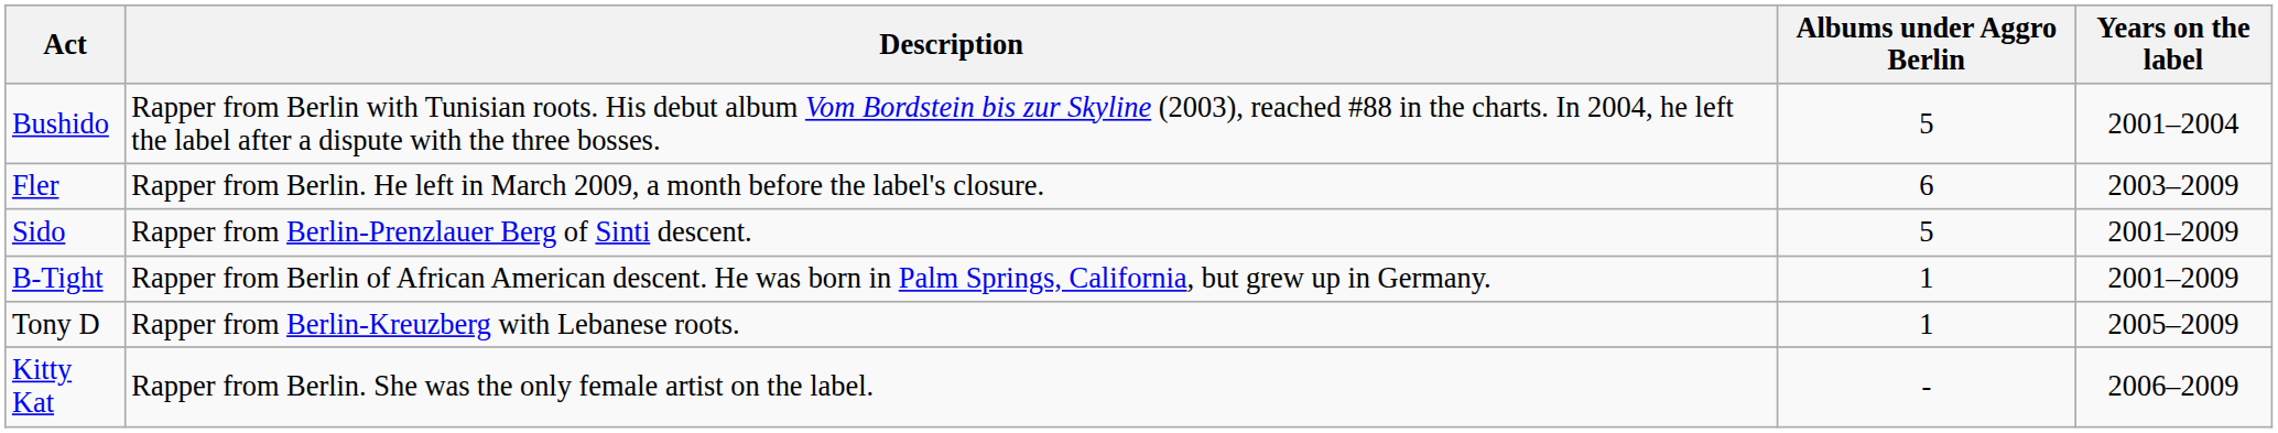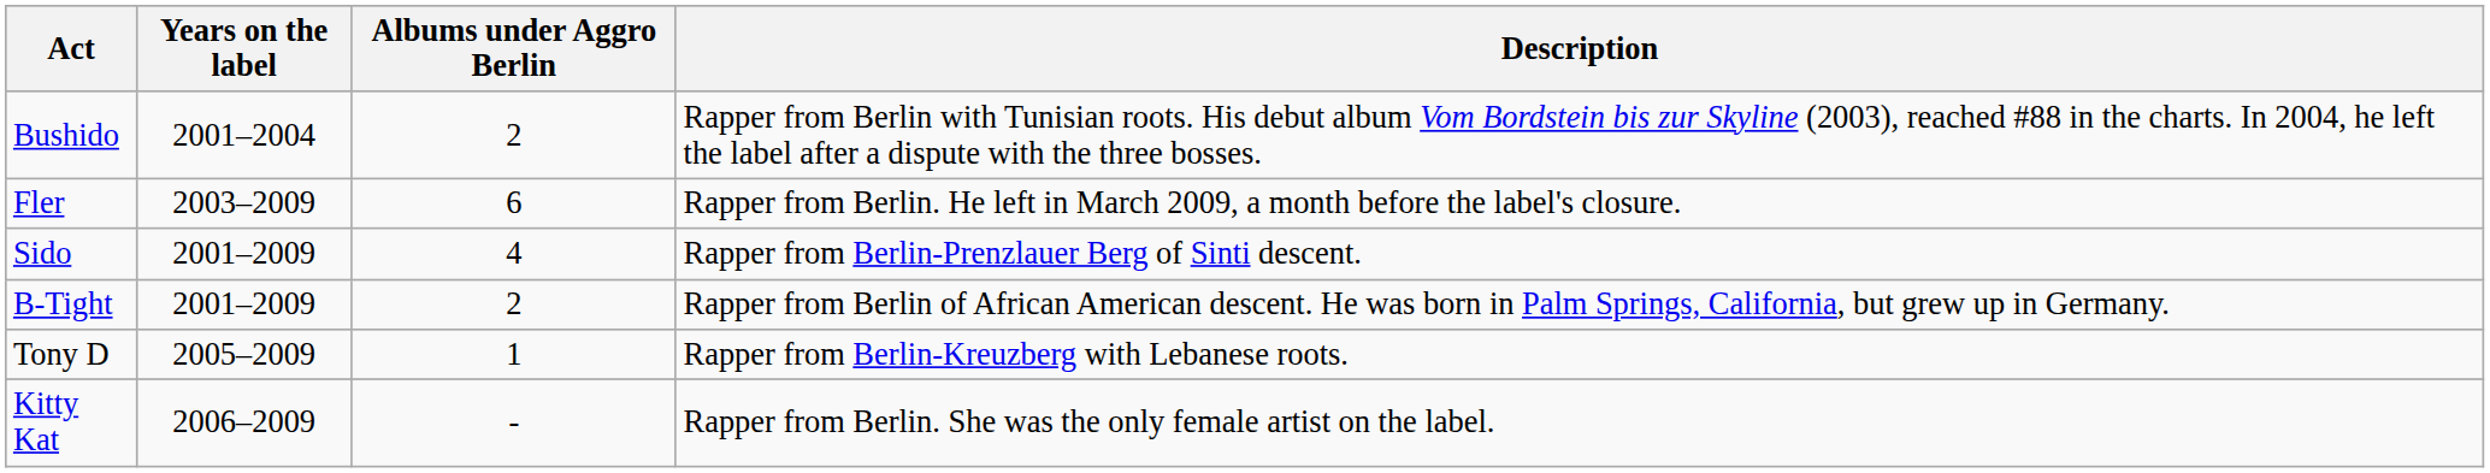 <table class="wikitable">
 <tr>
 <th>Act</th>
+<th>Years on the label</th>
+<th>Albums under Aggro Berlin</th>
 <th>Description</th>
-<th>Albums under Aggro Berlin</th>
-<th>Years on the label</th>
 </tr>
 <tr>
 <td><a href='#'>Bushido</a></td>
+<td style="text-align:center;">2001–2004</td>
+<td style="text-align:center;">2</td>
 <td>Rapper from Berlin with Tunisian roots. His debut album <em><a href='#'>Vom Bordstein bis zur Skyline</a></em> (2003), reached #88 in the charts. In 2004, he left the label after a dispute with the three bosses.</td>
-<td style="text-align:center;">5</td>
-<td style="text-align:center;">2001–2004</td>
 </tr>
 <tr>
 <td><a href='#'>Fler</a></td>
+<td style="text-align:center;">2003–2009</td>
+<td style="text-align:center;">6</td>
 <td>Rapper from Berlin. He left in March 2009, a month before the label's closure.</td>
-<td style="text-align:center;">6</td>
-<td style="text-align:center;">2003–2009</td>
 </tr>
 <tr>
 <td><a href='#'>Sido</a></td>
+<td style="text-align:center;">2001–2009</td>
+<td style="text-align:center;">4</td>
 <td>Rapper from <a href='#'>Berlin-Prenzlauer Berg</a> of <a href='#'>Sinti</a> descent.</td>
-<td style="text-align:center;">5</td>
-<td style="text-align:center;">2001–2009</td>
 </tr>
 <tr>
 <td><a href='#'>B-Tight</a></td>
+<td style="text-align:center;">2001–2009</td>
+<td style="text-align:center;">2</td>
 <td>Rapper from Berlin of African American descent. He was born in <a href='#'>Palm Springs, California</a>, but grew up in Germany.</td>
-<td style="text-align:center;">1</td>
-<td style="text-align:center;">2001–2009</td>
 </tr>
 <tr>
 <td>Tony D</td>
+<td style="text-align:center;">2005–2009</td>
+<td style="text-align:center;">1</td>
 <td>Rapper from <a href='#'>Berlin-Kreuzberg</a> with Lebanese roots.</td>
-<td style="text-align:center;">1</td>
-<td style="text-align:center;">2005–2009</td>
 </tr>
 <tr>
 <td><a href='#'>Kitty Kat</a></td>
+<td style="text-align:center;">2006–2009</td>
+<td style="text-align:center;">-</td>
 <td>Rapper from Berlin. She was the only female artist on the label.</td>
-<td style="text-align:center;">-</td>
-<td style="text-align:center;">2006–2009</td>
 </tr>
 </table>
